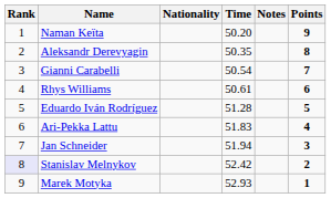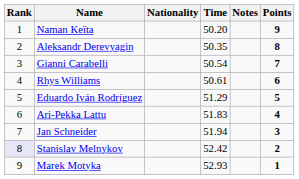 <table class="wikitable sortable" style="text-align:center">
 <tr>
 <th>Rank</th>
 <th>Name</th>
 <th>Nationality</th>
 <th>Time</th>
 <th>Notes</th>
 <th>Points</th>
 </tr>
 <tr>
 <td>1</td>
 <td align=left><a href='#'>Naman Keïta</a></td>
 <td align=left></td>
 <td>50.20</td>
 <td></td>
 <td><strong>9</strong></td>
 </tr>
 <tr>
 <td>2</td>
 <td align=left><a href='#'>Aleksandr Derevyagin</a></td>
 <td align=left></td>
 <td>50.35</td>
 <td></td>
 <td><strong>8</strong></td>
 </tr>
 <tr>
 <td>3</td>
 <td align=left><a href='#'>Gianni Carabelli</a></td>
 <td align=left></td>
 <td>50.54</td>
 <td></td>
 <td><strong>7</strong></td>
 </tr>
 <tr>
 <td>4</td>
 <td align=left><a href='#'>Rhys Williams</a></td>
 <td align=left></td>
 <td>50.61</td>
 <td></td>
 <td><strong>6</strong></td>
 </tr>
 <tr>
 <td>5</td>
 <td align=left><a href='#'>Eduardo Iván Rodríguez</a></td>
 <td align=left></td>
-<td>51.28</td>
+<td>51.29</td>
 <td></td>
 <td><strong>5</strong></td>
 </tr>
 <tr>
 <td>6</td>
 <td align=left><a href='#'>Ari-Pekka Lattu</a></td>
 <td align=left></td>
 <td>51.83</td>
 <td></td>
 <td><strong>4</strong></td>
 </tr>
 <tr>
 <td>7</td>
 <td align=left><a href='#'>Jan Schneider</a></td>
 <td align=left></td>
 <td>51.94</td>
 <td></td>
 <td><strong>3</strong></td>
 </tr>
 <tr>
 <td style="background: lavender;">8</td>
 <td align=left><a href='#'>Stanislav Melnykov</a></td>
 <td align=left></td>
 <td>52.42</td>
 <td></td>
 <td><strong>2</strong></td>
 </tr>
 <tr>
 <td>9</td>
 <td align=left><a href='#'>Marek Motyka</a></td>
 <td align=left></td>
 <td>52.93</td>
 <td></td>
 <td><strong>1</strong></td>
 </tr>
 </table>
